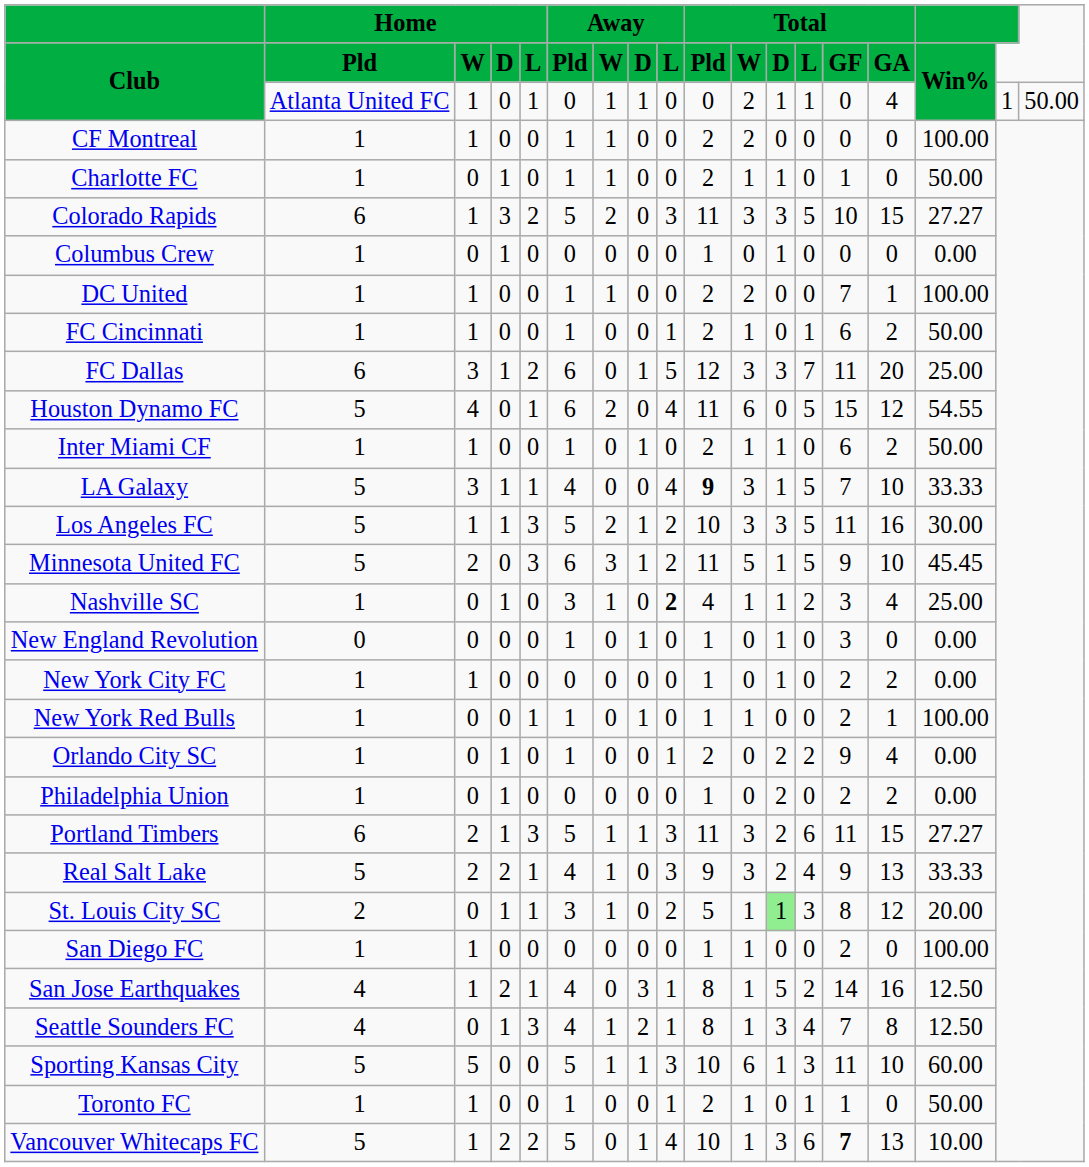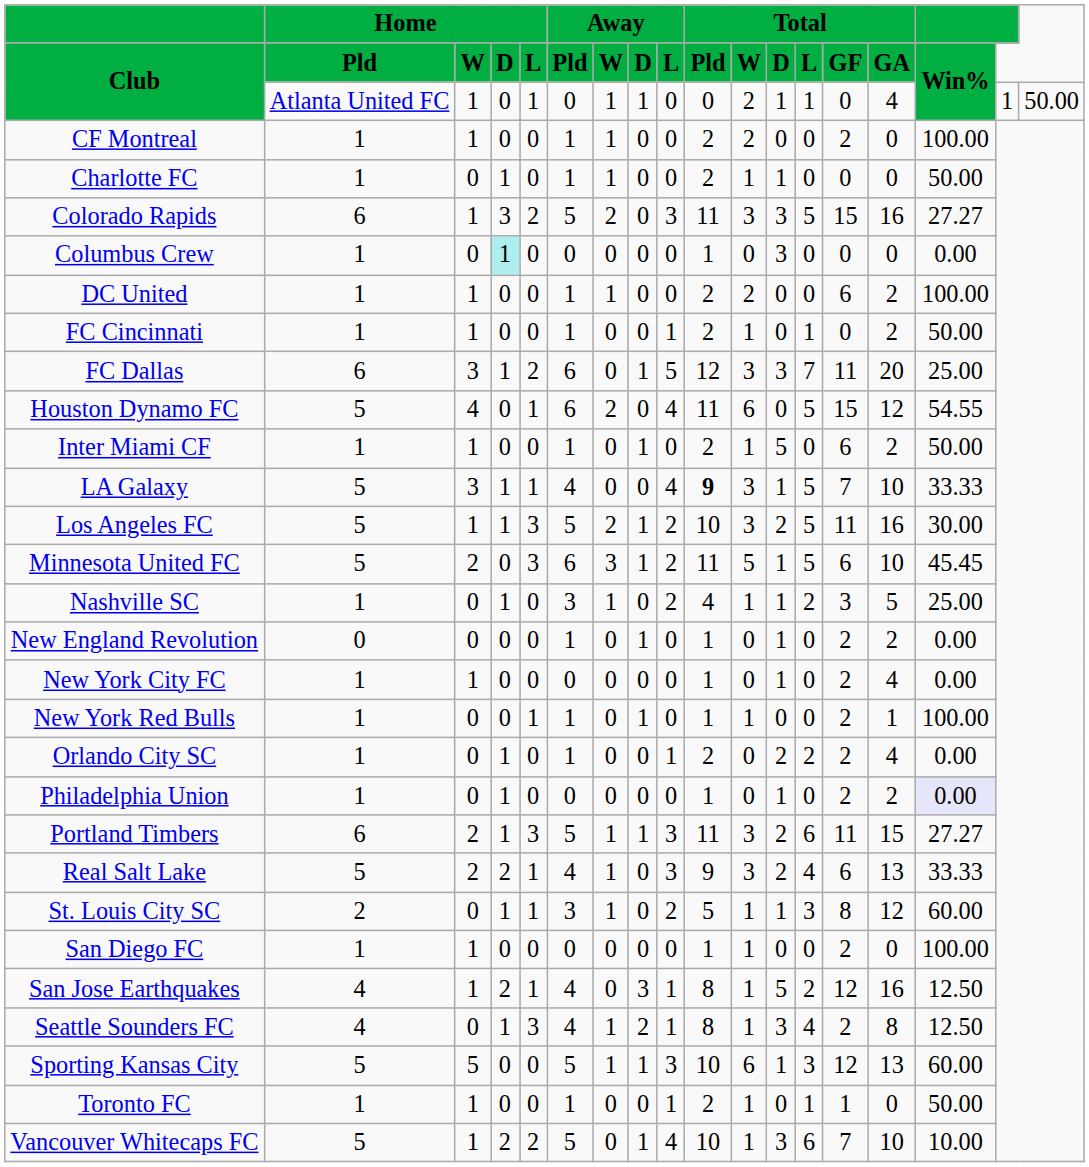 <table class="wikitable plainrowheaders sortable" style="text-align:center">
 <tr>
 <th style="background-color:#00AE42; color:#000000"></th>
 <th style="background-color:#00AE42; color:#000000" colspan="4">Home</th>
 <th style="background-color:#00AE42; color:#000000" colspan="4">Away</th>
 <th style="background-color:#00AE42; color:#000000" colspan="6">Total</th>
 <th style="background-color:#00AE42; color:#000000" colspan="2"></th>
 </tr>
 <tr>
 <th style="background-color:#00AE42; color:#000000" rowspan="2">Club</th>
 <th style="background-color:#00AE42; color:#000000">Pld</th>
 <th style="background-color:#00AE42; color:#000000">W</th>
 <th style="background-color:#00AE42; color:#000000">D</th>
 <th style="background-color:#00AE42; color:#000000">L</th>
 <th style="background-color:#00AE42; color:#000000">Pld</th>
 <th style="background-color:#00AE42; color:#000000">W</th>
 <th style="background-color:#00AE42; color:#000000">D</th>
 <th style="background-color:#00AE42; color:#000000">L</th>
 <th style="background-color:#00AE42; color:#000000">Pld</th>
 <th style="background-color:#00AE42; color:#000000">W</th>
 <th style="background-color:#00AE42; color:#000000">D</th>
 <th style="background-color:#00AE42; color:#000000">L</th>
 <th style="background-color:#00AE42; color:#000000">GF</th>
 <th style="background-color:#00AE42; color:#000000">GA</th>
 <th style="background-color:#00AE42; color:#000000" rowspan="2">Win%</th>
 </tr>
 <tr>
 <td><a href='#'>Atlanta United FC</a></td>
 <td>1</td>
 <td>0</td>
 <td>1</td>
 <td>0</td>
 <td>1</td>
 <td>1</td>
 <td>0</td>
 <td>0</td>
 <td>2</td>
 <td>1</td>
 <td>1</td>
 <td>0</td>
 <td>4</td>
 <td>1</td>
 <td>50.00</td>
 </tr>
 <tr>
 <td><a href='#'>CF Montreal</a></td>
 <td>1</td>
 <td>1</td>
 <td>0</td>
 <td>0</td>
 <td>1</td>
 <td>1</td>
 <td>0</td>
 <td>0</td>
 <td>2</td>
 <td>2</td>
 <td>0</td>
 <td>0</td>
-<td>0</td>
+<td>2</td>
 <td>0</td>
 <td>100.00</td>
 </tr>
 <tr>
 <td><a href='#'>Charlotte FC</a></td>
 <td>1</td>
 <td>0</td>
 <td>1</td>
 <td>0</td>
 <td>1</td>
 <td>1</td>
 <td>0</td>
 <td>0</td>
 <td>2</td>
 <td>1</td>
 <td>1</td>
 <td>0</td>
-<td>1</td>
+<td>0</td>
 <td>0</td>
 <td>50.00</td>
 </tr>
 <tr>
 <td><a href='#'>Colorado Rapids</a></td>
 <td>6</td>
 <td>1</td>
 <td>3</td>
 <td>2</td>
 <td>5</td>
 <td>2</td>
 <td>0</td>
 <td>3</td>
 <td>11</td>
 <td>3</td>
 <td>3</td>
 <td>5</td>
-<td>10</td>
 <td>15</td>
+<td>16</td>
 <td>27.27</td>
 </tr>
 <tr>
 <td><a href='#'>Columbus Crew</a></td>
 <td>1</td>
 <td>0</td>
-<td>1</td>
+<td style="background: paleturquoise;">1</td>
 <td>0</td>
 <td>0</td>
 <td>0</td>
 <td>0</td>
 <td>0</td>
 <td>1</td>
 <td>0</td>
-<td>1</td>
+<td>3</td>
 <td>0</td>
 <td>0</td>
 <td>0</td>
 <td>0.00</td>
 </tr>
 <tr>
 <td><a href='#'>DC United</a></td>
 <td>1</td>
 <td>1</td>
 <td>0</td>
 <td>0</td>
 <td>1</td>
 <td>1</td>
 <td>0</td>
 <td>0</td>
 <td>2</td>
 <td>2</td>
 <td>0</td>
 <td>0</td>
-<td>7</td>
-<td>1</td>
+<td>6</td>
+<td>2</td>
 <td>100.00</td>
 </tr>
 <tr>
 <td><a href='#'>FC Cincinnati</a></td>
 <td>1</td>
 <td>1</td>
 <td>0</td>
 <td>0</td>
 <td>1</td>
 <td>0</td>
 <td>0</td>
 <td>1</td>
 <td>2</td>
 <td>1</td>
 <td>0</td>
 <td>1</td>
-<td>6</td>
+<td>0</td>
 <td>2</td>
 <td>50.00</td>
 </tr>
 <tr>
 <td><a href='#'>FC Dallas</a></td>
 <td>6</td>
 <td>3</td>
 <td>1</td>
 <td>2</td>
 <td>6</td>
 <td>0</td>
 <td>1</td>
 <td>5</td>
 <td>12</td>
 <td>3</td>
 <td>3</td>
 <td>7</td>
 <td>11</td>
 <td>20</td>
 <td>25.00</td>
 </tr>
 <tr>
 <td><a href='#'>Houston Dynamo FC</a></td>
 <td>5</td>
 <td>4</td>
 <td>0</td>
 <td>1</td>
 <td>6</td>
 <td>2</td>
 <td>0</td>
 <td>4</td>
 <td>11</td>
 <td>6</td>
 <td>0</td>
 <td>5</td>
 <td>15</td>
 <td>12</td>
 <td>54.55</td>
 </tr>
 <tr>
 <td><a href='#'>Inter Miami CF</a></td>
 <td>1</td>
 <td>1</td>
 <td>0</td>
 <td>0</td>
 <td>1</td>
 <td>0</td>
 <td>1</td>
 <td>0</td>
 <td>2</td>
 <td>1</td>
-<td>1</td>
+<td>5</td>
 <td>0</td>
 <td>6</td>
 <td>2</td>
 <td>50.00</td>
 </tr>
 <tr>
 <td><a href='#'>LA Galaxy</a></td>
 <td>5</td>
 <td>3</td>
 <td>1</td>
 <td>1</td>
 <td>4</td>
 <td>0</td>
 <td>0</td>
 <td>4</td>
 <td><strong>9</strong></td>
 <td>3</td>
 <td>1</td>
 <td>5</td>
 <td>7</td>
 <td>10</td>
 <td>33.33</td>
 </tr>
 <tr>
 <td><a href='#'>Los Angeles FC</a></td>
 <td>5</td>
 <td>1</td>
 <td>1</td>
 <td>3</td>
 <td>5</td>
 <td>2</td>
 <td>1</td>
 <td>2</td>
 <td>10</td>
 <td>3</td>
-<td>3</td>
+<td>2</td>
 <td>5</td>
 <td>11</td>
 <td>16</td>
 <td>30.00</td>
 </tr>
 <tr>
 <td><a href='#'>Minnesota United FC</a></td>
 <td>5</td>
 <td>2</td>
 <td>0</td>
 <td>3</td>
 <td>6</td>
 <td>3</td>
 <td>1</td>
 <td>2</td>
 <td>11</td>
 <td>5</td>
 <td>1</td>
 <td>5</td>
-<td>9</td>
+<td>6</td>
 <td>10</td>
 <td>45.45</td>
 </tr>
 <tr>
 <td><a href='#'>Nashville SC</a></td>
 <td>1</td>
 <td>0</td>
 <td>1</td>
 <td>0</td>
 <td>3</td>
 <td>1</td>
 <td>0</td>
-<td><strong>2</strong></td>
+<td>2</td>
 <td>4</td>
 <td>1</td>
 <td>1</td>
 <td>2</td>
 <td>3</td>
-<td>4</td>
+<td>5</td>
 <td>25.00</td>
 </tr>
 <tr>
 <td><a href='#'>New England Revolution</a></td>
 <td>0</td>
 <td>0</td>
 <td>0</td>
 <td>0</td>
 <td>1</td>
 <td>0</td>
 <td>1</td>
 <td>0</td>
 <td>1</td>
 <td>0</td>
 <td>1</td>
 <td>0</td>
-<td>3</td>
-<td>0</td>
+<td>2</td>
+<td>2</td>
 <td>0.00</td>
 </tr>
 <tr>
 <td><a href='#'>New York City FC</a></td>
 <td>1</td>
 <td>1</td>
 <td>0</td>
 <td>0</td>
 <td>0</td>
 <td>0</td>
 <td>0</td>
 <td>0</td>
 <td>1</td>
 <td>0</td>
 <td>1</td>
 <td>0</td>
 <td>2</td>
-<td>2</td>
+<td>4</td>
 <td>0.00</td>
 </tr>
 <tr>
 <td><a href='#'>New York Red Bulls</a></td>
 <td>1</td>
 <td>0</td>
 <td>0</td>
 <td>1</td>
 <td>1</td>
 <td>0</td>
 <td>1</td>
 <td>0</td>
 <td>1</td>
 <td>1</td>
 <td>0</td>
 <td>0</td>
 <td>2</td>
 <td>1</td>
 <td>100.00</td>
 </tr>
 <tr>
 <td><a href='#'>Orlando City SC</a></td>
 <td>1</td>
 <td>0</td>
 <td>1</td>
 <td>0</td>
 <td>1</td>
 <td>0</td>
 <td>0</td>
 <td>1</td>
 <td>2</td>
 <td>0</td>
 <td>2</td>
 <td>2</td>
-<td>9</td>
+<td>2</td>
 <td>4</td>
 <td>0.00</td>
 </tr>
 <tr>
 <td><a href='#'>Philadelphia Union</a></td>
 <td>1</td>
 <td>0</td>
 <td>1</td>
 <td>0</td>
 <td>0</td>
 <td>0</td>
 <td>0</td>
 <td>0</td>
 <td>1</td>
 <td>0</td>
-<td>2</td>
+<td>1</td>
 <td>0</td>
 <td>2</td>
 <td>2</td>
-<td>0.00</td>
+<td style="background: lavender;">0.00</td>
 </tr>
 <tr>
 <td><a href='#'>Portland Timbers</a></td>
 <td>6</td>
 <td>2</td>
 <td>1</td>
 <td>3</td>
 <td>5</td>
 <td>1</td>
 <td>1</td>
 <td>3</td>
 <td>11</td>
 <td>3</td>
 <td>2</td>
 <td>6</td>
 <td>11</td>
 <td>15</td>
 <td>27.27</td>
 </tr>
 <tr>
 <td><a href='#'>Real Salt Lake</a></td>
 <td>5</td>
 <td>2</td>
 <td>2</td>
 <td>1</td>
 <td>4</td>
 <td>1</td>
 <td>0</td>
 <td>3</td>
 <td>9</td>
 <td>3</td>
 <td>2</td>
 <td>4</td>
-<td>9</td>
+<td>6</td>
 <td>13</td>
 <td>33.33</td>
 </tr>
 <tr>
 <td><a href='#'>St. Louis City SC</a></td>
 <td>2</td>
 <td>0</td>
 <td>1</td>
 <td>1</td>
 <td>3</td>
 <td>1</td>
 <td>0</td>
 <td>2</td>
 <td>5</td>
 <td>1</td>
-<td style="background: lightgreen;">1</td>
+<td>1</td>
 <td>3</td>
 <td>8</td>
 <td>12</td>
-<td>20.00</td>
+<td>60.00</td>
 </tr>
 <tr>
 <td><a href='#'>San Diego FC</a></td>
 <td>1</td>
 <td>1</td>
 <td>0</td>
 <td>0</td>
 <td>0</td>
 <td>0</td>
 <td>0</td>
 <td>0</td>
 <td>1</td>
 <td>1</td>
 <td>0</td>
 <td>0</td>
 <td>2</td>
 <td>0</td>
 <td>100.00</td>
 </tr>
 <tr>
 <td><a href='#'>San Jose Earthquakes</a></td>
 <td>4</td>
 <td>1</td>
 <td>2</td>
 <td>1</td>
 <td>4</td>
 <td>0</td>
 <td>3</td>
 <td>1</td>
 <td>8</td>
 <td>1</td>
 <td>5</td>
 <td>2</td>
-<td>14</td>
+<td>12</td>
 <td>16</td>
 <td>12.50</td>
 </tr>
 <tr>
 <td><a href='#'>Seattle Sounders FC</a></td>
 <td>4</td>
 <td>0</td>
 <td>1</td>
 <td>3</td>
 <td>4</td>
 <td>1</td>
 <td>2</td>
 <td>1</td>
 <td>8</td>
 <td>1</td>
 <td>3</td>
 <td>4</td>
-<td>7</td>
+<td>2</td>
 <td>8</td>
 <td>12.50</td>
 </tr>
 <tr>
 <td><a href='#'>Sporting Kansas City</a></td>
 <td>5</td>
 <td>5</td>
 <td>0</td>
 <td>0</td>
 <td>5</td>
 <td>1</td>
 <td>1</td>
 <td>3</td>
 <td>10</td>
 <td>6</td>
 <td>1</td>
 <td>3</td>
-<td>11</td>
-<td>10</td>
+<td>12</td>
+<td>13</td>
 <td>60.00</td>
 </tr>
 <tr>
 <td><a href='#'>Toronto FC</a></td>
 <td>1</td>
 <td>1</td>
 <td>0</td>
 <td>0</td>
 <td>1</td>
 <td>0</td>
 <td>0</td>
 <td>1</td>
 <td>2</td>
 <td>1</td>
 <td>0</td>
 <td>1</td>
 <td>1</td>
 <td>0</td>
 <td>50.00</td>
 </tr>
 <tr>
 <td><a href='#'>Vancouver Whitecaps FC</a></td>
 <td>5</td>
 <td>1</td>
 <td>2</td>
 <td>2</td>
 <td>5</td>
 <td>0</td>
 <td>1</td>
 <td>4</td>
 <td>10</td>
 <td>1</td>
 <td>3</td>
 <td>6</td>
-<td><strong>7</strong></td>
-<td>13</td>
+<td>7</td>
+<td>10</td>
 <td>10.00</td>
 </tr>
 </table>
